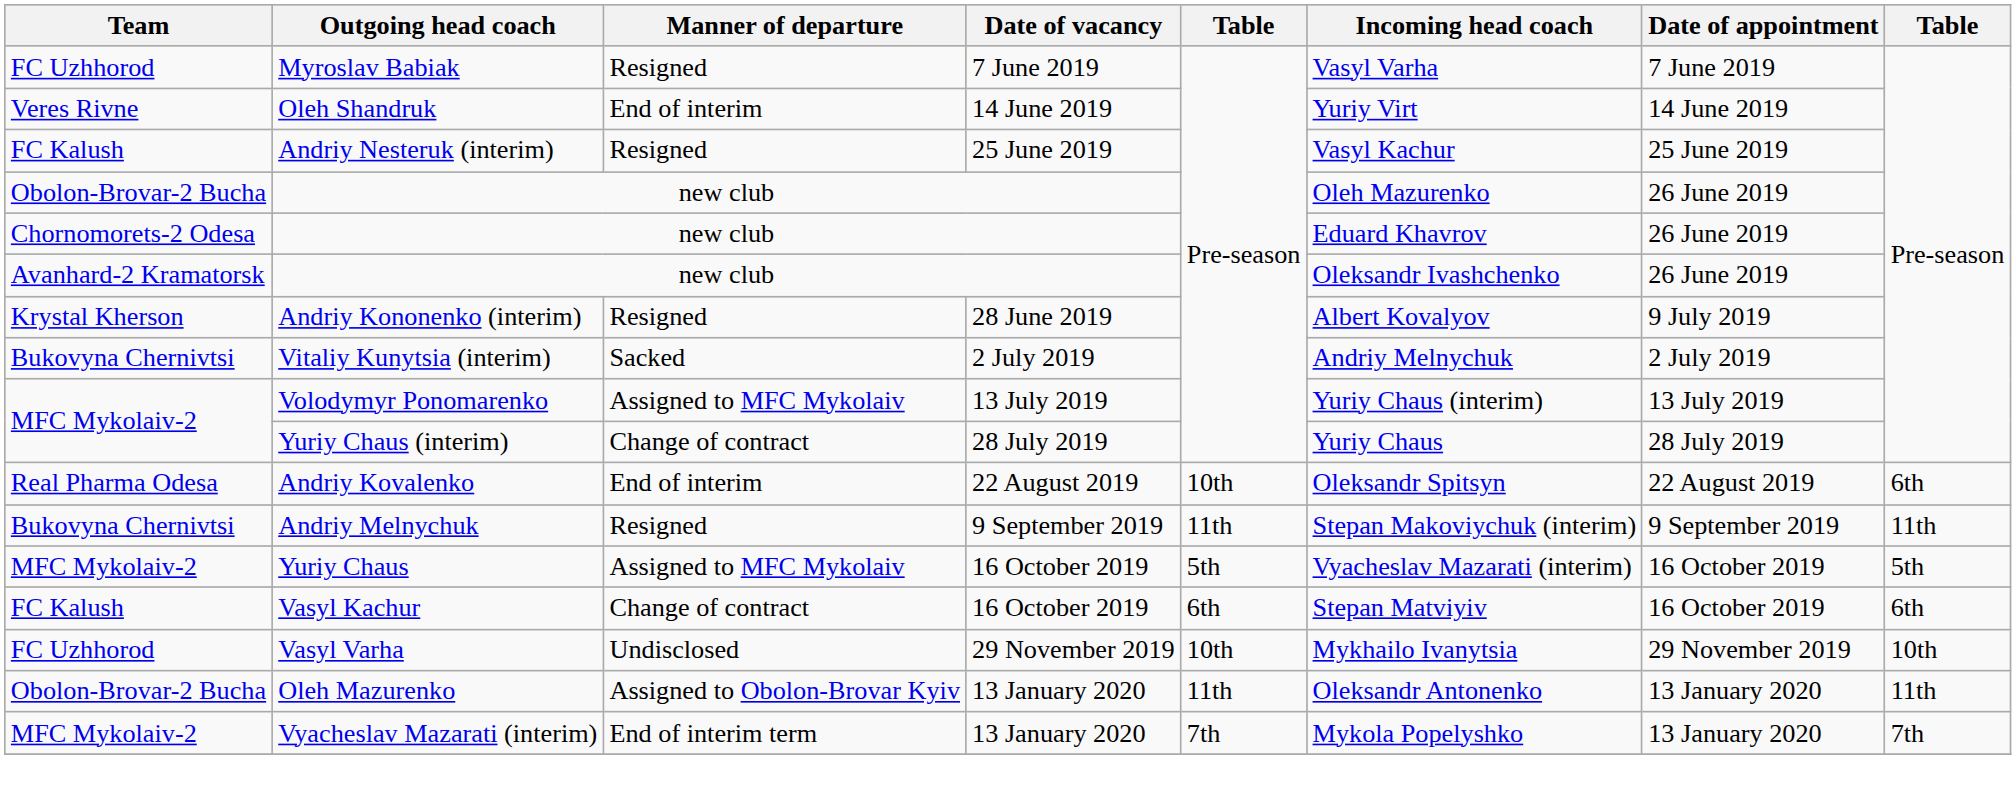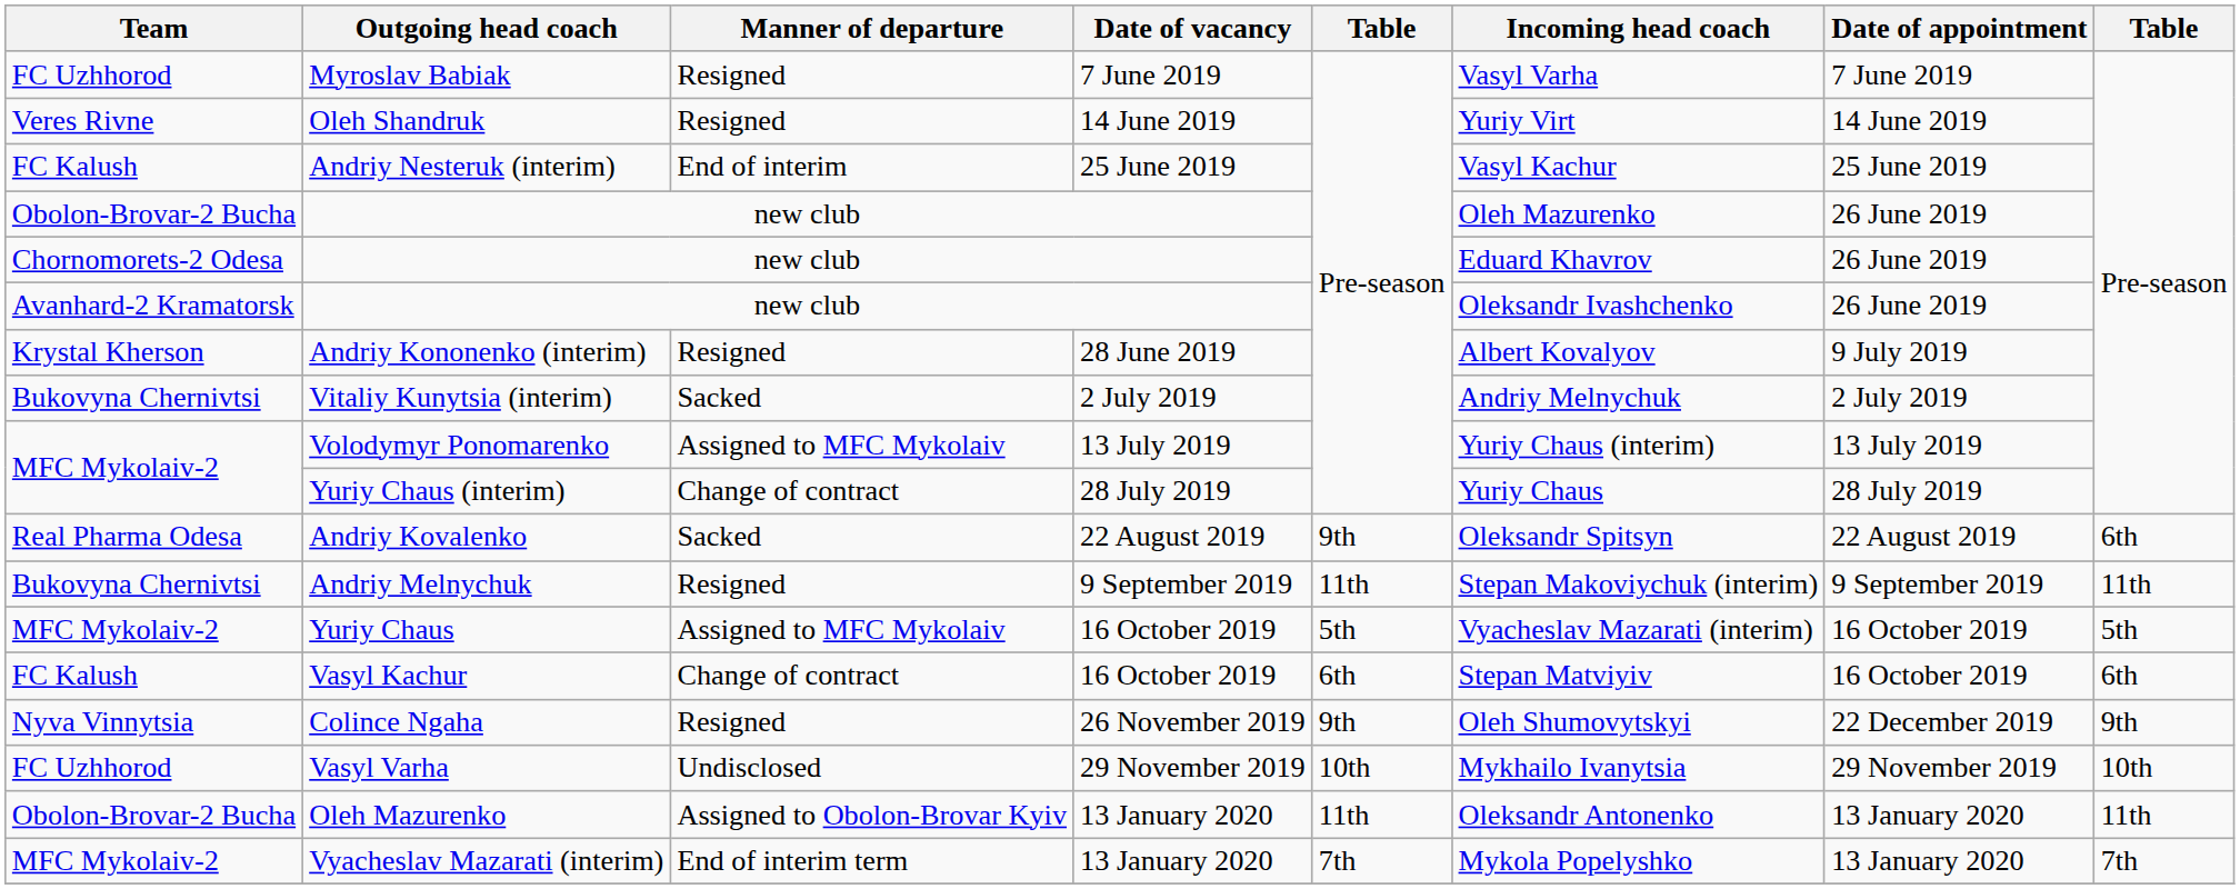 <table class="wikitable sortable">
 <tr>
 <th>Team</th>
 <th>Outgoing head coach</th>
 <th>Manner of departure</th>
 <th>Date of vacancy</th>
 <th>Table</th>
 <th>Incoming head coach</th>
 <th>Date of appointment</th>
 <th>Table</th>
 </tr>
 <tr>
 <td><a href='#'>FC Uzhhorod</a></td>
 <td> <a href='#'>Myroslav Babiak</a></td>
 <td>Resigned</td>
 <td>7 June 2019</td>
 <td rowspan="10">Pre-season</td>
 <td> <a href='#'>Vasyl Varha</a></td>
 <td>7 June 2019</td>
 <td rowspan="10">Pre-season</td>
 </tr>
 <tr>
 <td><a href='#'>Veres Rivne</a></td>
 <td> <a href='#'>Oleh Shandruk</a></td>
-<td>End of interim</td>
+<td>Resigned</td>
 <td>14 June 2019</td>
 <td> <a href='#'>Yuriy Virt</a></td>
 <td>14 June 2019</td>
 </tr>
 <tr>
 <td><a href='#'>FC Kalush</a></td>
 <td> <a href='#'>Andriy Nesteruk</a> (interim)</td>
-<td>Resigned</td>
+<td>End of interim</td>
 <td>25 June 2019</td>
 <td> <a href='#'>Vasyl Kachur</a></td>
 <td>25 June 2019</td>
 </tr>
 <tr>
 <td><a href='#'>Obolon-Brovar-2 Bucha</a></td>
 <td colspan=3 align=center>new club</td>
 <td> <a href='#'>Oleh Mazurenko</a></td>
 <td>26 June 2019</td>
 </tr>
 <tr>
 <td><a href='#'>Chornomorets-2 Odesa</a></td>
 <td colspan=3 align=center>new club</td>
 <td> <a href='#'>Eduard Khavrov</a></td>
 <td>26 June 2019</td>
 </tr>
 <tr>
 <td><a href='#'>Avanhard-2 Kramatorsk</a></td>
 <td colspan=3 align=center>new club</td>
 <td> <a href='#'>Oleksandr Ivashchenko</a></td>
 <td>26 June 2019</td>
 </tr>
 <tr>
 <td><a href='#'>Krystal Kherson</a></td>
 <td> <a href='#'>Andriy Kononenko</a> (interim)</td>
 <td>Resigned</td>
 <td>28 June 2019</td>
 <td> <a href='#'>Albert Kovalyov</a></td>
 <td>9 July 2019</td>
 </tr>
 <tr>
 <td><a href='#'>Bukovyna Chernivtsi</a></td>
 <td> <a href='#'>Vitaliy Kunytsia</a> (interim)</td>
 <td>Sacked</td>
 <td>2 July 2019</td>
 <td> <a href='#'>Andriy Melnychuk</a></td>
 <td>2 July 2019</td>
 </tr>
 <tr>
 <td rowspan=2><a href='#'>MFC Mykolaiv-2</a></td>
 <td> <a href='#'>Volodymyr Ponomarenko</a></td>
 <td>Assigned to <a href='#'>MFC Mykolaiv</a></td>
 <td>13 July 2019</td>
 <td> <a href='#'>Yuriy Chaus</a> (interim)</td>
 <td>13 July 2019</td>
 </tr>
 <tr>
 <td> <a href='#'>Yuriy Chaus</a> (interim)</td>
 <td>Change of contract</td>
 <td>28 July 2019</td>
 <td> <a href='#'>Yuriy Chaus</a></td>
 <td>28 July 2019</td>
 </tr>
 <tr>
 <td><a href='#'>Real Pharma Odesa</a></td>
 <td> <a href='#'>Andriy Kovalenko</a></td>
-<td>End of interim</td>
+<td>Sacked</td>
 <td>22 August 2019</td>
-<td>10th</td>
+<td>9th</td>
 <td> <a href='#'>Oleksandr Spitsyn</a></td>
 <td>22 August 2019</td>
 <td>6th</td>
 </tr>
 <tr>
 <td><a href='#'>Bukovyna Chernivtsi</a></td>
 <td> <a href='#'>Andriy Melnychuk</a></td>
 <td>Resigned</td>
 <td>9 September 2019</td>
 <td>11th</td>
 <td> <a href='#'>Stepan Makoviychuk</a> (interim)</td>
 <td>9 September 2019</td>
 <td>11th</td>
 </tr>
 <tr>
 <td><a href='#'>MFC Mykolaiv-2</a></td>
 <td> <a href='#'>Yuriy Chaus</a></td>
 <td>Assigned to <a href='#'>MFC Mykolaiv</a></td>
 <td>16 October 2019</td>
 <td>5th</td>
 <td> <a href='#'>Vyacheslav Mazarati</a> (interim)</td>
 <td>16 October 2019</td>
 <td>5th</td>
 </tr>
 <tr>
 <td><a href='#'>FC Kalush</a></td>
 <td> <a href='#'>Vasyl Kachur</a></td>
 <td>Change of contract</td>
 <td>16 October 2019</td>
 <td>6th</td>
 <td> <a href='#'>Stepan Matviyiv</a></td>
 <td>16 October 2019</td>
 <td>6th</td>
 </tr>
 <tr>
+<td><a href='#'>Nyva Vinnytsia</a></td>
+<td> <a href='#'>Colince Ngaha</a></td>
+<td>Resigned</td>
+<td>26 November 2019</td>
+<td>9th</td>
+<td> <a href='#'>Oleh Shumovytskyi</a></td>
+<td>22 December 2019</td>
+<td>9th</td>
+</tr>
+<tr>
 <td><a href='#'>FC Uzhhorod</a></td>
 <td> <a href='#'>Vasyl Varha</a></td>
 <td>Undisclosed</td>
 <td>29 November 2019</td>
 <td>10th</td>
 <td> <a href='#'>Mykhailo Ivanytsia</a></td>
 <td>29 November 2019</td>
 <td>10th</td>
 </tr>
 <tr>
 <td><a href='#'>Obolon-Brovar-2 Bucha</a></td>
 <td> <a href='#'>Oleh Mazurenko</a></td>
 <td>Assigned to <a href='#'>Obolon-Brovar Kyiv</a></td>
 <td>13 January 2020</td>
 <td>11th</td>
 <td> <a href='#'>Oleksandr Antonenko</a></td>
 <td>13 January 2020</td>
 <td>11th</td>
 </tr>
 <tr>
 <td><a href='#'>MFC Mykolaiv-2</a></td>
 <td> <a href='#'>Vyacheslav Mazarati</a> (interim)</td>
 <td>End of interim term</td>
 <td>13 January 2020</td>
 <td>7th</td>
 <td> <a href='#'>Mykola Popelyshko</a></td>
 <td>13 January 2020</td>
 <td>7th</td>
 </tr>
 <tr>
 </tr>
 </table>
